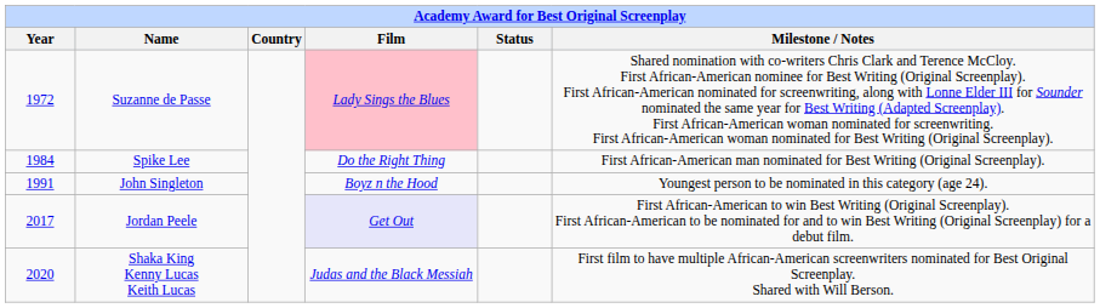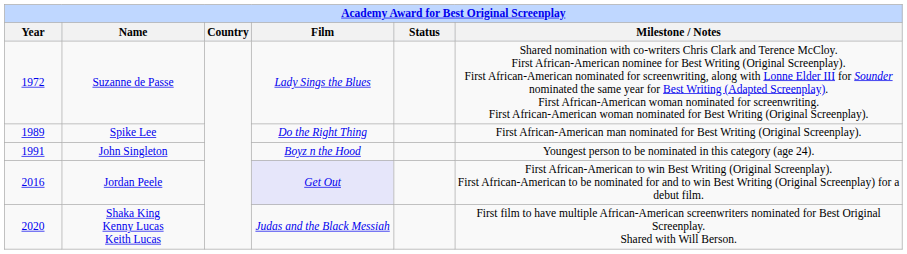 <table class="wikitable" style="text-align: center">
 <tr style="background:#bfd7ff;">
 <td colspan="6" style="text-align:center;"><strong><a href='#'>Academy Award for Best Original Screenplay</a></strong></td>
 </tr>
 <tr style="background:#ebf5ff;">
 <th style="width:075px;">Year</th>
 <th style="width:200px;">Name</th>
 <th style="width:50px;">Country</th>
 <th style="width:200px;">Film</th>
 <th style="width:080px;">Status</th>
 <th style="width:650px;">Milestone / Notes</th>
 </tr>
 <tr>
 <td><a href='#'>1972</a></td>
 <td><a href='#'>Suzanne de Passe</a></td>
 <td rowspan=5><div></div></td>
-<td style="background: pink;"><em><a href='#'>Lady Sings the Blues</a></em></td>
+<td><em><a href='#'>Lady Sings the Blues</a></em></td>
 <td></td>
 <td>Shared nomination with co-writers Chris Clark and Terence McCloy.<br>First African-American nominee for Best Writing (Original Screenplay).<br>First African-American nominated for screenwriting, along with <a href='#'>Lonne Elder III</a> for <em><a href='#'>Sounder</a></em> nominated the same year for <a href='#'>Best Writing (Adapted Screenplay)</a>.<br>First African-American woman nominated for screenwriting.<br>First African-American woman nominated for Best Writing (Original Screenplay).</td>
 </tr>
 <tr>
-<td><a href='#'>1984</a></td>
+<td><a href='#'>1989</a></td>
 <td><a href='#'>Spike Lee</a></td>
 <td><em><a href='#'>Do the Right Thing</a></em></td>
 <td></td>
 <td>First African-American man nominated for Best Writing (Original Screenplay).</td>
 </tr>
 <tr>
 <td><a href='#'>1991</a></td>
 <td><a href='#'>John Singleton</a></td>
 <td><em><a href='#'>Boyz n the Hood</a></em></td>
 <td></td>
 <td>Youngest person to be nominated in this category (age 24).</td>
 </tr>
 <tr>
-<td><a href='#'>2017</a></td>
+<td><a href='#'>2016</a></td>
 <td><a href='#'>Jordan Peele</a></td>
 <td style="background: lavender;"><em><a href='#'>Get Out</a></em></td>
 <td></td>
 <td>First African-American to win Best Writing (Original Screenplay).<br>First African-American to be nominated for and to win Best Writing (Original Screenplay) for a debut film.</td>
 </tr>
 <tr>
 <td><a href='#'>2020</a></td>
 <td><a href='#'>Shaka King</a><br> <a href='#'>Kenny Lucas <br> Keith Lucas</a></td>
 <td><em><a href='#'>Judas and the Black Messiah</a></em></td>
 <td></td>
 <td>First film to have multiple African-American screenwriters nominated for Best Original Screenplay.<br>Shared with Will Berson.</td>
 </tr>
 </table>
